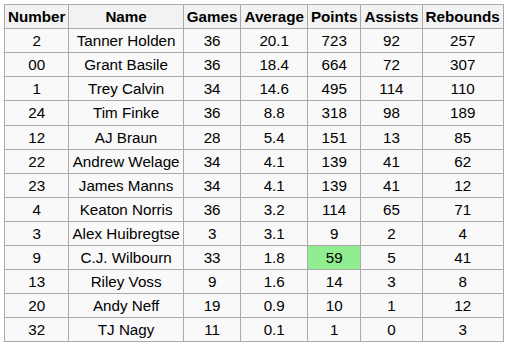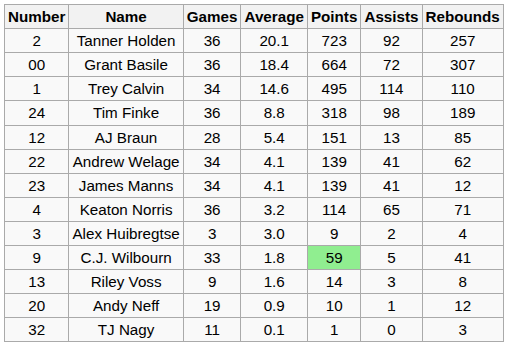 <table class="wikitable" style="font-size: 95%;text-align: center;">
 <tr>
 <th>Number</th>
 <th>Name</th>
 <th>Games</th>
 <th>Average</th>
 <th>Points</th>
 <th>Assists</th>
 <th>Rebounds</th>
 </tr>
 <tr>
 <td>2</td>
 <td>Tanner Holden</td>
 <td>36</td>
 <td>20.1</td>
 <td>723</td>
 <td>92</td>
 <td>257</td>
 </tr>
 <tr>
 <td>00</td>
 <td>Grant Basile</td>
 <td>36</td>
 <td>18.4</td>
 <td>664</td>
 <td>72</td>
 <td>307</td>
 </tr>
 <tr>
 <td>1</td>
 <td>Trey Calvin</td>
 <td>34</td>
 <td>14.6</td>
 <td>495</td>
 <td>114</td>
 <td>110</td>
 </tr>
 <tr>
 <td>24</td>
 <td>Tim Finke</td>
 <td>36</td>
 <td>8.8</td>
 <td>318</td>
 <td>98</td>
 <td>189</td>
 </tr>
 <tr>
 <td>12</td>
 <td>AJ Braun</td>
 <td>28</td>
 <td>5.4</td>
 <td>151</td>
 <td>13</td>
 <td>85</td>
 </tr>
 <tr>
 <td>22</td>
 <td>Andrew Welage</td>
 <td>34</td>
 <td>4.1</td>
 <td>139</td>
 <td>41</td>
 <td>62</td>
 </tr>
 <tr>
 <td>23</td>
 <td>James Manns</td>
 <td>34</td>
 <td>4.1</td>
 <td>139</td>
 <td>41</td>
 <td>12</td>
 </tr>
 <tr>
 <td>4</td>
 <td>Keaton Norris</td>
 <td>36</td>
 <td>3.2</td>
 <td>114</td>
 <td>65</td>
 <td>71</td>
 </tr>
 <tr>
 <td>3</td>
 <td>Alex Huibregtse</td>
 <td>3</td>
-<td>3.1</td>
+<td>3.0</td>
 <td>9</td>
 <td>2</td>
 <td>4</td>
 </tr>
 <tr>
 <td>9</td>
 <td>C.J. Wilbourn</td>
 <td>33</td>
 <td>1.8</td>
 <td style="background: lightgreen;">59</td>
 <td>5</td>
 <td>41</td>
 </tr>
 <tr>
 <td>13</td>
 <td>Riley Voss</td>
 <td>9</td>
 <td>1.6</td>
 <td>14</td>
 <td>3</td>
 <td>8</td>
 </tr>
 <tr>
 <td>20</td>
 <td>Andy Neff</td>
 <td>19</td>
 <td>0.9</td>
 <td>10</td>
 <td>1</td>
 <td>12</td>
 </tr>
 <tr>
 <td>32</td>
 <td>TJ Nagy</td>
 <td>11</td>
 <td>0.1</td>
 <td>1</td>
 <td>0</td>
 <td>3</td>
 </tr>
 <tr>
 </tr>
 </table>
